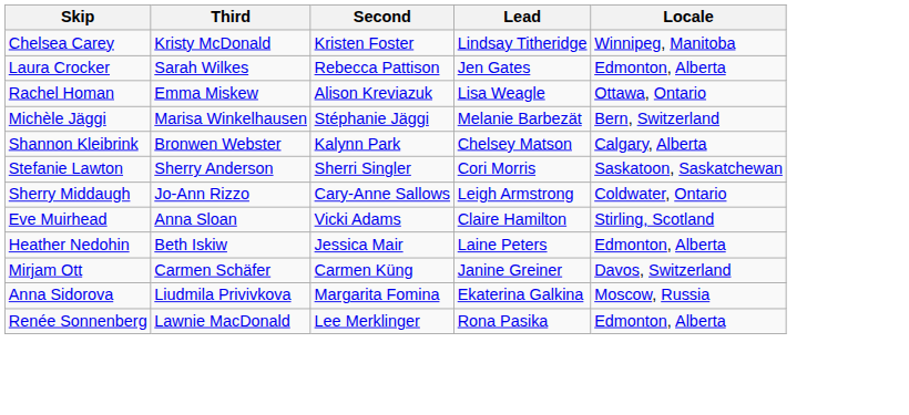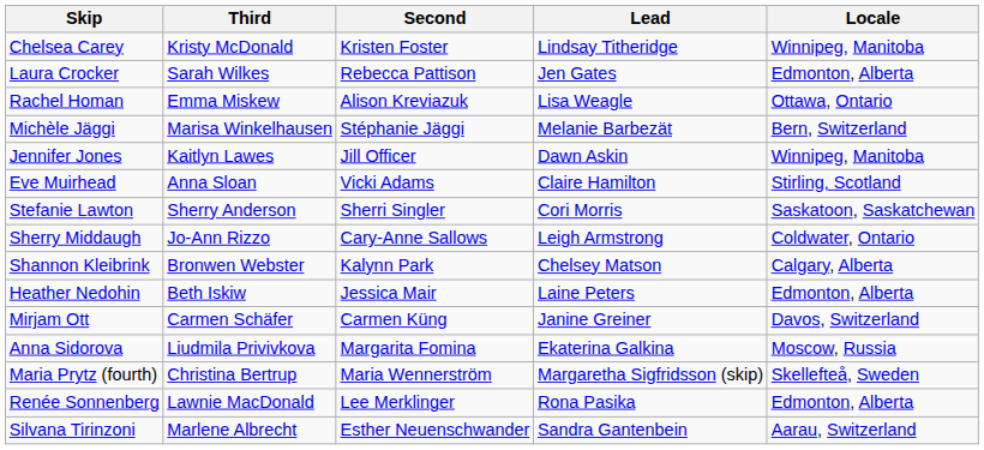 <table class=wikitable>
 <tr>
 <th>Skip</th>
 <th>Third</th>
 <th>Second</th>
 <th>Lead</th>
 <th>Locale</th>
 </tr>
 <tr>
 <td><a href='#'>Chelsea Carey</a></td>
 <td><a href='#'>Kristy McDonald</a></td>
 <td><a href='#'>Kristen Foster</a></td>
 <td><a href='#'>Lindsay Titheridge</a></td>
 <td> <a href='#'>Winnipeg</a>, <a href='#'>Manitoba</a></td>
 </tr>
 <tr>
 <td><a href='#'>Laura Crocker</a></td>
 <td><a href='#'>Sarah Wilkes</a></td>
 <td><a href='#'>Rebecca Pattison</a></td>
 <td><a href='#'>Jen Gates</a></td>
 <td> <a href='#'>Edmonton</a>, <a href='#'>Alberta</a></td>
 </tr>
 <tr>
 <td><a href='#'>Rachel Homan</a></td>
 <td><a href='#'>Emma Miskew</a></td>
 <td><a href='#'>Alison Kreviazuk</a></td>
 <td><a href='#'>Lisa Weagle</a></td>
 <td> <a href='#'>Ottawa</a>, <a href='#'>Ontario</a></td>
 </tr>
 <tr>
 <td><a href='#'>Michèle Jäggi</a></td>
 <td><a href='#'>Marisa Winkelhausen</a></td>
 <td><a href='#'>Stéphanie Jäggi</a></td>
 <td><a href='#'>Melanie Barbezät</a></td>
 <td> <a href='#'>Bern</a>, <a href='#'>Switzerland</a></td>
 </tr>
 <tr>
-<td><a href='#'>Shannon Kleibrink</a></td>
-<td><a href='#'>Bronwen Webster</a></td>
-<td><a href='#'>Kalynn Park</a></td>
-<td><a href='#'>Chelsey Matson</a></td>
-<td> <a href='#'>Calgary</a>, <a href='#'>Alberta</a></td>
+<td><a href='#'>Jennifer Jones</a></td>
+<td><a href='#'>Kaitlyn Lawes</a></td>
+<td><a href='#'>Jill Officer</a></td>
+<td><a href='#'>Dawn Askin</a></td>
+<td> <a href='#'>Winnipeg</a>, <a href='#'>Manitoba</a></td>
+</tr>
+<tr>
+<td><a href='#'>Eve Muirhead</a></td>
+<td><a href='#'>Anna Sloan</a></td>
+<td><a href='#'>Vicki Adams</a></td>
+<td><a href='#'>Claire Hamilton</a></td>
+<td> <a href='#'>Stirling, Scotland</a></td>
 </tr>
 <tr>
 <td><a href='#'>Stefanie Lawton</a></td>
 <td><a href='#'>Sherry Anderson</a></td>
 <td><a href='#'>Sherri Singler</a></td>
 <td><a href='#'>Cori Morris</a></td>
 <td> <a href='#'>Saskatoon</a>, <a href='#'>Saskatchewan</a></td>
 </tr>
 <tr>
 <td><a href='#'>Sherry Middaugh</a></td>
 <td><a href='#'>Jo-Ann Rizzo</a></td>
 <td><a href='#'>Cary-Anne Sallows</a></td>
 <td><a href='#'>Leigh Armstrong</a></td>
 <td> <a href='#'>Coldwater</a>, <a href='#'>Ontario</a></td>
 </tr>
 <tr>
-<td><a href='#'>Eve Muirhead</a></td>
-<td><a href='#'>Anna Sloan</a></td>
-<td><a href='#'>Vicki Adams</a></td>
-<td><a href='#'>Claire Hamilton</a></td>
-<td> <a href='#'>Stirling, Scotland</a></td>
+<td><a href='#'>Shannon Kleibrink</a></td>
+<td><a href='#'>Bronwen Webster</a></td>
+<td><a href='#'>Kalynn Park</a></td>
+<td><a href='#'>Chelsey Matson</a></td>
+<td> <a href='#'>Calgary</a>, <a href='#'>Alberta</a></td>
 </tr>
 <tr>
 <td><a href='#'>Heather Nedohin</a></td>
 <td><a href='#'>Beth Iskiw</a></td>
 <td><a href='#'>Jessica Mair</a></td>
 <td><a href='#'>Laine Peters</a></td>
 <td> <a href='#'>Edmonton</a>, <a href='#'>Alberta</a></td>
 </tr>
 <tr>
 <td><a href='#'>Mirjam Ott</a></td>
 <td><a href='#'>Carmen Schäfer</a></td>
 <td><a href='#'>Carmen Küng</a></td>
 <td><a href='#'>Janine Greiner</a></td>
 <td> <a href='#'>Davos</a>, <a href='#'>Switzerland</a></td>
 </tr>
 <tr>
 <td><a href='#'>Anna Sidorova</a></td>
 <td><a href='#'>Liudmila Privivkova</a></td>
 <td><a href='#'>Margarita Fomina</a></td>
 <td><a href='#'>Ekaterina Galkina</a></td>
 <td> <a href='#'>Moscow</a>, <a href='#'>Russia</a></td>
 </tr>
 <tr>
+<td><a href='#'>Maria Prytz</a> (fourth)</td>
+<td><a href='#'>Christina Bertrup</a></td>
+<td><a href='#'>Maria Wennerström</a></td>
+<td><a href='#'>Margaretha Sigfridsson</a> (skip)</td>
+<td> <a href='#'>Skellefteå</a>, <a href='#'>Sweden</a></td>
+</tr>
+<tr>
 <td><a href='#'>Renée Sonnenberg</a></td>
 <td><a href='#'>Lawnie MacDonald</a></td>
 <td><a href='#'>Lee Merklinger</a></td>
 <td><a href='#'>Rona Pasika</a></td>
 <td> <a href='#'>Edmonton</a>, <a href='#'>Alberta</a></td>
 </tr>
+<tr>
+<td><a href='#'>Silvana Tirinzoni</a></td>
+<td><a href='#'>Marlene Albrecht</a></td>
+<td><a href='#'>Esther Neuenschwander</a></td>
+<td><a href='#'>Sandra Gantenbein</a></td>
+<td> <a href='#'>Aarau</a>, <a href='#'>Switzerland</a></td>
+</tr>
 </table>
